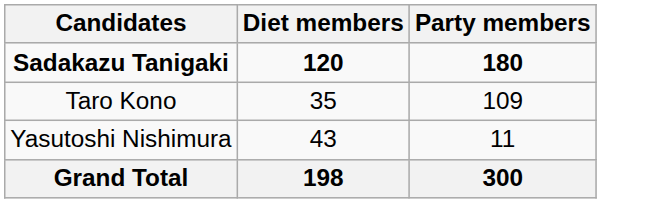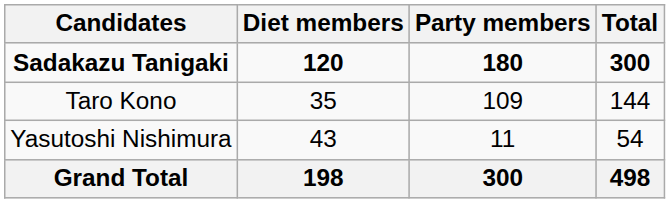 <table class="wikitable" style="text-align: center;">
 <tr>
 <th>Candidates</th>
 <th>Diet members</th>
 <th>Party members</th>
+<th>Total</th>
 </tr>
 <tr>
 <td><strong>Sadakazu Tanigaki</strong></td>
 <td><strong>120</strong></td>
 <td><strong>180</strong></td>
+<td><strong>300</strong></td>
 </tr>
 <tr>
 <td>Taro Kono</td>
 <td>35</td>
 <td>109</td>
+<td>144</td>
 </tr>
 <tr>
 <td>Yasutoshi Nishimura</td>
 <td>43</td>
 <td>11</td>
+<td>54</td>
 </tr>
 <tr>
 <th>Grand Total</th>
 <th>198</th>
 <th>300</th>
+<th>498</th>
 </tr>
 </table>
